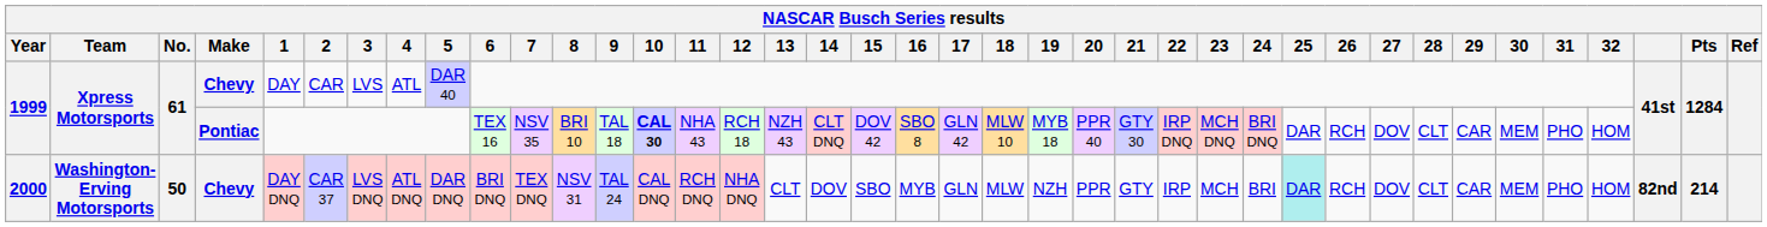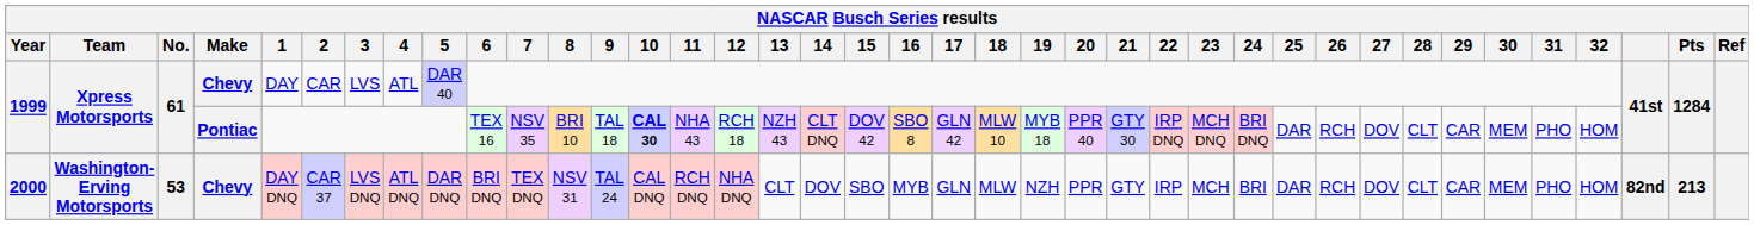 <table class="wikitable" style="text-align:center; font-size:75%">
 <tr>
 <th colspan=42><a href='#'>NASCAR</a> <a href='#'>Busch Series</a> results</th>
 </tr>
 <tr>
 <th>Year</th>
 <th>Team</th>
 <th>No.</th>
 <th>Make</th>
 <th>1</th>
 <th>2</th>
 <th>3</th>
 <th>4</th>
 <th>5</th>
 <th>6</th>
 <th>7</th>
 <th>8</th>
 <th>9</th>
 <th>10</th>
 <th>11</th>
 <th>12</th>
 <th>13</th>
 <th>14</th>
 <th>15</th>
 <th>16</th>
 <th>17</th>
 <th>18</th>
 <th>19</th>
 <th>20</th>
 <th>21</th>
 <th>22</th>
 <th>23</th>
 <th>24</th>
 <th>25</th>
 <th>26</th>
 <th>27</th>
 <th>28</th>
 <th>29</th>
 <th>30</th>
 <th>31</th>
 <th>32</th>
 <th></th>
 <th>Pts</th>
 <th>Ref</th>
 </tr>
 <tr>
 <th rowspan=2><a href='#'>1999</a></th>
 <th rowspan=2><a href='#'>Xpress Motorsports</a></th>
 <th rowspan=2>61</th>
 <th><a href='#'>Chevy</a></th>
 <td><a href='#'>DAY</a></td>
 <td><a href='#'>CAR</a></td>
 <td><a href='#'>LVS</a></td>
 <td><a href='#'>ATL</a></td>
 <td style="background:#CFCFFF;"><a href='#'>DAR</a><br><small>40</small></td>
 <td colspan=27></td>
 <th rowspan=2>41st</th>
 <th rowspan=2>1284</th>
 <th rowspan=2></th>
 </tr>
 <tr>
 <th><a href='#'>Pontiac</a></th>
 <td colspan=5></td>
 <td style="background:#DFFFDF;"><a href='#'>TEX</a><br><small>16</small></td>
 <td style="background:#EFCFFF;"><a href='#'>NSV</a><br><small>35</small></td>
 <td style="background:#FFDF9F;"><a href='#'>BRI</a><br><small>10</small></td>
 <td style="background:#DFFFDF;"><a href='#'>TAL</a><br><small>18</small></td>
 <td style="background:#CFCFFF;"><strong><a href='#'>CAL</a><br><small>30</small></strong></td>
 <td style="background:#EFCFFF;"><a href='#'>NHA</a><br><small>43</small></td>
 <td style="background:#DFFFDF;"><a href='#'>RCH</a><br><small>18</small></td>
 <td style="background:#EFCFFF;"><a href='#'>NZH</a><br><small>43</small></td>
 <td style="background:#FFCFCF;"><a href='#'>CLT</a><br><small>DNQ</small></td>
 <td style="background:#EFCFFF;"><a href='#'>DOV</a><br><small>42</small></td>
 <td style="background:#FFDF9F;"><a href='#'>SBO</a><br><small>8</small></td>
 <td style="background:#EFCFFF;"><a href='#'>GLN</a><br><small>42</small></td>
 <td style="background:#FFDF9F;"><a href='#'>MLW</a><br><small>10</small></td>
 <td style="background:#DFFFDF;"><a href='#'>MYB</a><br><small>18</small></td>
 <td style="background:#EFCFFF;"><a href='#'>PPR</a><br><small>40</small></td>
 <td style="background:#CFCFFF;"><a href='#'>GTY</a><br><small>30</small></td>
 <td style="background:#FFCFCF;"><a href='#'>IRP</a><br><small>DNQ</small></td>
 <td style="background:#FFCFCF;"><a href='#'>MCH</a><br><small>DNQ</small></td>
 <td style="background:#FFCFCF;"><a href='#'>BRI</a><br><small>DNQ</small></td>
 <td><a href='#'>DAR</a></td>
 <td><a href='#'>RCH</a></td>
 <td><a href='#'>DOV</a></td>
 <td><a href='#'>CLT</a></td>
 <td><a href='#'>CAR</a></td>
 <td><a href='#'>MEM</a></td>
 <td><a href='#'>PHO</a></td>
 <td><a href='#'>HOM</a></td>
 </tr>
 <tr>
 <th><a href='#'>2000</a></th>
 <th><a href='#'>Washington-Erving Motorsports</a></th>
-<th>50</th>
+<th>53</th>
 <th><a href='#'>Chevy</a></th>
 <td style="background:#FFCFCF;"><a href='#'>DAY</a><br><small>DNQ</small></td>
 <td style="background:#CFCFFF;"><a href='#'>CAR</a><br><small>37</small></td>
 <td style="background:#FFCFCF;"><a href='#'>LVS</a><br><small>DNQ</small></td>
 <td style="background:#FFCFCF;"><a href='#'>ATL</a><br><small>DNQ</small></td>
 <td style="background:#FFCFCF;"><a href='#'>DAR</a><br><small>DNQ</small></td>
 <td style="background:#FFCFCF;"><a href='#'>BRI</a><br><small>DNQ</small></td>
 <td style="background:#FFCFCF;"><a href='#'>TEX</a><br><small>DNQ</small></td>
 <td style="background:#EFCFFF;"><a href='#'>NSV</a><br><small>31</small></td>
 <td style="background:#CFCFFF;"><a href='#'>TAL</a><br><small>24</small></td>
 <td style="background:#FFCFCF;"><a href='#'>CAL</a><br><small>DNQ</small></td>
 <td style="background:#FFCFCF;"><a href='#'>RCH</a><br><small>DNQ</small></td>
 <td style="background:#FFCFCF;"><a href='#'>NHA</a><br><small>DNQ</small></td>
 <td><a href='#'>CLT</a></td>
 <td><a href='#'>DOV</a></td>
 <td><a href='#'>SBO</a></td>
 <td><a href='#'>MYB</a></td>
 <td><a href='#'>GLN</a></td>
 <td><a href='#'>MLW</a></td>
 <td><a href='#'>NZH</a></td>
 <td><a href='#'>PPR</a></td>
 <td><a href='#'>GTY</a></td>
 <td><a href='#'>IRP</a></td>
 <td><a href='#'>MCH</a></td>
 <td><a href='#'>BRI</a></td>
-<td style="background: paleturquoise;"><a href='#'>DAR</a></td>
+<td><a href='#'>DAR</a></td>
 <td><a href='#'>RCH</a></td>
 <td><a href='#'>DOV</a></td>
 <td><a href='#'>CLT</a></td>
 <td><a href='#'>CAR</a></td>
 <td><a href='#'>MEM</a></td>
 <td><a href='#'>PHO</a></td>
 <td><a href='#'>HOM</a></td>
 <th>82nd</th>
-<th>214</th>
+<th>213</th>
 <th></th>
 </tr>
 </table>
